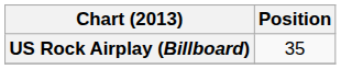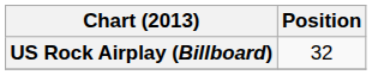 <table class="wikitable plainrowheaders sortable">
 <tr>
 <th>Chart (2013)</th>
 <th>Position</th>
 </tr>
 <tr>
 <th scope="row">US Rock Airplay (<em>Billboard</em>)</th>
-<td style="text-align:center;">35</td>
+<td style="text-align:center;">32</td>
 </tr>
 <tr>
 </tr>
 </table>
